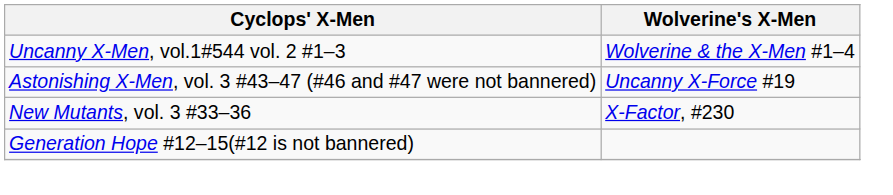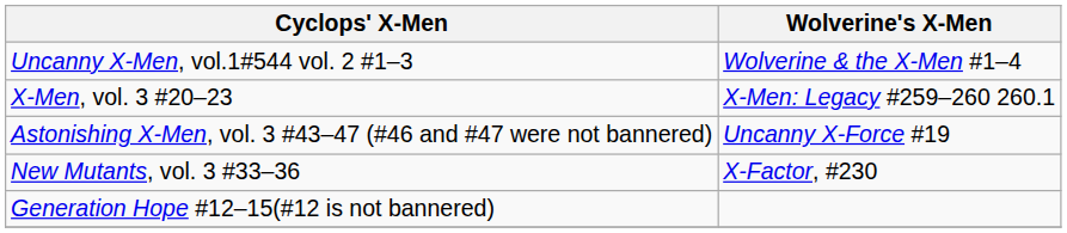 <table class="wikitable">
 <tr>
 <th>Cyclops' X-Men</th>
 <th>Wolverine's X-Men</th>
 </tr>
 <tr>
 <td><em><a href='#'>Uncanny X-Men</a></em>, vol.1#544 vol. 2 #1–3</td>
 <td><em><a href='#'>Wolverine & the X-Men</a></em> #1–4</td>
+</tr>
+<tr>
+<td><em><a href='#'>X-Men</a></em>, vol. 3 #20–23</td>
+<td><em><a href='#'>X-Men: Legacy</a></em> #259–260 260.1 </td>
 </tr>
 <tr>
 <td><em><a href='#'>Astonishing X-Men</a></em>, vol. 3 #43–47 (#46 and #47 were not bannered)</td>
 <td><em><a href='#'>Uncanny X-Force</a></em> #19</td>
 </tr>
 <tr>
 <td><em><a href='#'>New Mutants</a></em>, vol. 3 #33–36</td>
 <td><em><a href='#'>X-Factor</a></em>, #230</td>
 </tr>
 <tr>
 <td><em><a href='#'>Generation Hope</a></em> #12–15(#12 is not bannered)</td>
 <td></td>
 </tr>
 <tr>
 </tr>
 </table>
